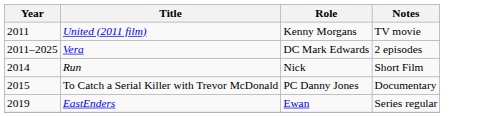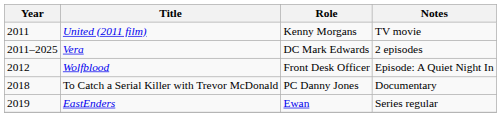 <table class="wikitable sortable">
 <tr>
 <th>Year</th>
 <th>Title</th>
 <th>Role</th>
 <th class="unsortable">Notes</th>
 </tr>
 <tr>
 <td>2011</td>
 <td><em><a href='#'>United (2011 film)</a></em></td>
 <td>Kenny Morgans</td>
 <td>TV movie</td>
 </tr>
 <tr>
 <td>2011–2025</td>
 <td><em><a href='#'>Vera</a></em></td>
 <td>DC Mark Edwards</td>
 <td>2 episodes</td>
 </tr>
 <tr>
-<td>2014</td>
-<td><em>Run</em></td>
-<td>Nick</td>
-<td>Short Film</td>
+<td>2012</td>
+<td><em><a href='#'>Wolfblood</a></em></td>
+<td>Front Desk Officer</td>
+<td>Episode: A Quiet Night In</td>
 </tr>
 <tr>
-<td>2015</td>
+<td>2018</td>
 <td>To Catch a Serial Killer with Trevor McDonald</td>
 <td>PC Danny Jones</td>
 <td>Documentary</td>
 </tr>
 <tr>
 <td>2019</td>
 <td><em><a href='#'>EastEnders</a></em></td>
 <td><a href='#'>Ewan</a></td>
 <td>Series regular</td>
 </tr>
 <tr>
 </tr>
 </table>
